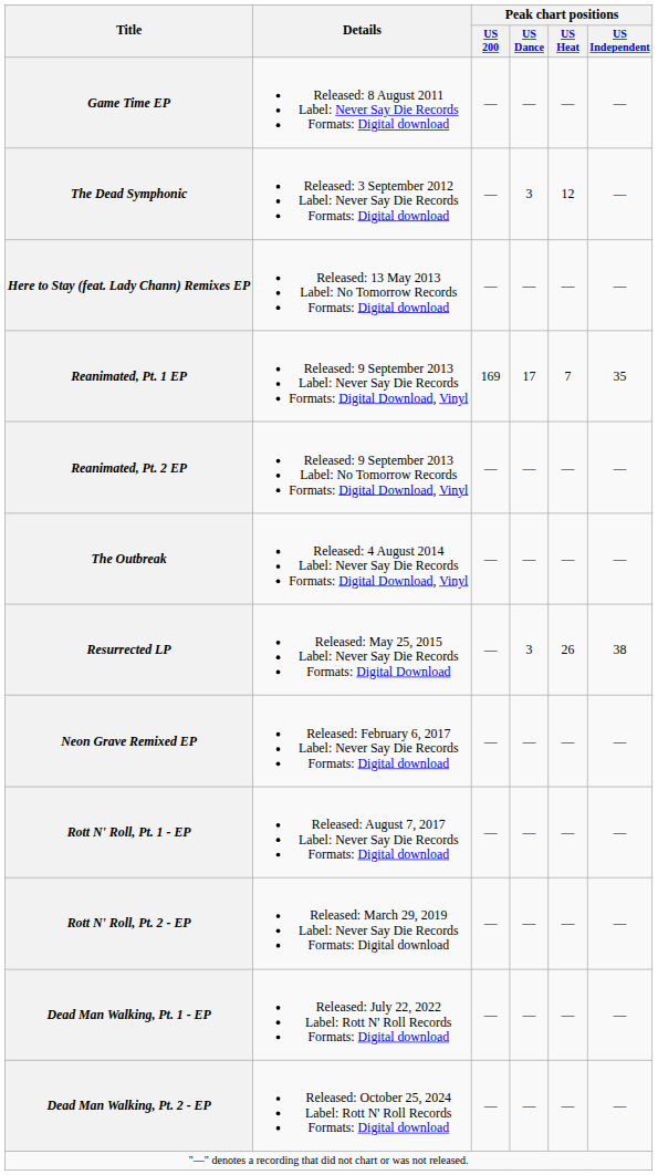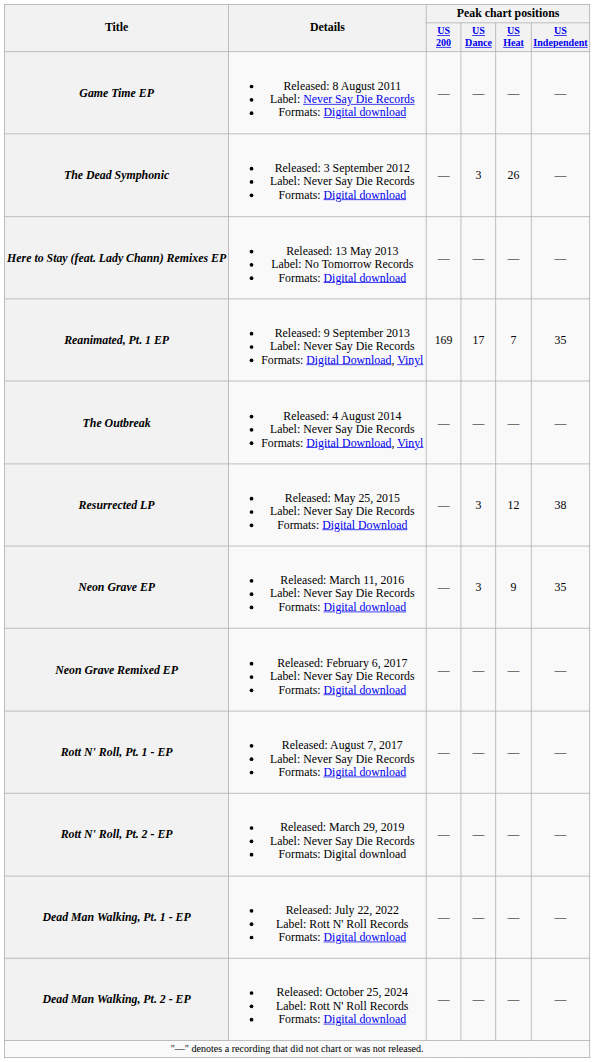 <table class="wikitable plainrowheaders" style="text-align:center;">
 <tr>
 <th rowspan="2" scope="col">Title</th>
 <th rowspan="2" scope="col">Details</th>
 <th colspan="4">Peak chart positions</th>
 </tr>
 <tr>
 <th scope="col" style="width:3em;font-size:85%;"><a href='#'>US</a><br><a href='#'>200</a><br></th>
 <th scope="col" style="width:3em;font-size:85%;"><a href='#'>US</a><br><a href='#'>Dance</a><br></th>
 <th scope="col" style="width:3em;font-size:85%;"><a href='#'>US</a><br><a href='#'>Heat</a><br></th>
 <th scope="col" style="width:3em;font-size:85%;"><a href='#'>US</a><br><a href='#'>Independent</a><br></th>
 </tr>
 <tr>
 <th scope="row"><em>Game Time EP</em></th>
 <td><br><ul><li>Released: 8 August 2011</li><li>Label: <a href='#'>Never Say Die Records</a></li><li>Formats: <a href='#'>Digital download</a></li></ul></td>
 <td>—</td>
 <td>—</td>
 <td>—</td>
 <td>—</td>
 </tr>
 <tr>
 <th scope="row"><em>The Dead Symphonic </em></th>
 <td><br><ul><li>Released: 3 September 2012</li><li>Label: Never Say Die Records</li><li>Formats: <a href='#'>Digital download</a></li></ul></td>
 <td>—</td>
 <td>3</td>
-<td>12</td>
+<td>26</td>
 <td>—</td>
 </tr>
 <tr>
 <th scope="row"><em>Here to Stay (feat. Lady Chann) Remixes EP</em></th>
 <td><br><ul><li>Released: 13 May 2013</li><li>Label: No Tomorrow Records</li><li>Formats: <a href='#'>Digital download</a></li></ul></td>
 <td>—</td>
 <td>—</td>
 <td>—</td>
 <td>—</td>
 </tr>
 <tr>
 <th scope="row"><em>Reanimated, Pt. 1 EP</em></th>
 <td><br><ul><li>Released: 9 September 2013</li><li>Label: Never Say Die Records</li><li>Formats: <a href='#'>Digital Download</a>, <a href='#'>Vinyl</a></li></ul></td>
 <td>169</td>
 <td>17</td>
 <td>7</td>
 <td>35</td>
 </tr>
 <tr>
-<th scope="row"><em>Reanimated, Pt. 2 EP</em></th>
-<td><br><ul><li>Released: 9 September 2013</li><li>Label: No Tomorrow Records</li><li>Formats: <a href='#'>Digital Download</a>, <a href='#'>Vinyl</a></li></ul></td>
-<td>—</td>
-<td>—</td>
-<td>—</td>
-<td>—</td>
-</tr>
-<tr>
 <th scope="row"><em>The Outbreak</em></th>
 <td><br><ul><li>Released: 4 August 2014</li><li>Label: Never Say Die Records</li><li>Formats: <a href='#'>Digital Download</a>, <a href='#'>Vinyl</a></li></ul></td>
 <td>—</td>
 <td>—</td>
 <td>—</td>
 <td>—</td>
 </tr>
 <tr>
 <th scope="row"><em>Resurrected LP</em></th>
 <td><br><ul><li>Released: May 25, 2015</li><li>Label: Never Say Die Records</li><li>Formats: <a href='#'>Digital Download</a></li></ul></td>
 <td>—</td>
 <td>3</td>
-<td>26</td>
+<td>12</td>
 <td>38</td>
+</tr>
+<tr>
+<th scope="row"><em>Neon Grave EP</em></th>
+<td><br><ul><li>Released: March 11, 2016</li><li>Label: Never Say Die Records</li><li>Formats: <a href='#'>Digital download</a></li></ul></td>
+<td>—</td>
+<td>3</td>
+<td>9</td>
+<td>35</td>
 </tr>
 <tr>
 <th scope="row"><em>Neon Grave Remixed EP</em></th>
 <td><br><ul><li>Released: February 6, 2017</li><li>Label: Never Say Die Records</li><li>Formats: <a href='#'>Digital download</a></li></ul></td>
 <td>—</td>
 <td>—</td>
 <td>—</td>
 <td>—</td>
 </tr>
 <tr>
 <th scope="row"><em>Rott N' Roll, Pt. 1 - EP</em></th>
 <td><br><ul><li>Released: August 7, 2017</li><li>Label: Never Say Die Records</li><li>Formats: <a href='#'>Digital download</a></li></ul></td>
 <td>—</td>
 <td>—</td>
 <td>—</td>
 <td>—</td>
 </tr>
 <tr>
 <th scope="row"><em>Rott N' Roll, Pt. 2 - EP</em></th>
 <td><br><ul><li>Released: March 29, 2019</li><li>Label: Never Say Die Records</li><li>Formats: Digital download</li></ul></td>
 <td>—</td>
 <td>—</td>
 <td>—</td>
 <td>—</td>
 </tr>
 <tr>
 <th scope="row"><em>Dead Man Walking, Pt. 1 - EP</em></th>
 <td><br><ul><li>Released: July 22, 2022</li><li>Label: Rott N' Roll Records</li><li>Formats: <a href='#'>Digital download</a></li></ul></td>
 <td>—</td>
 <td>—</td>
 <td>—</td>
 <td>—</td>
 </tr>
 <tr>
 <th scope="row"><em>Dead Man Walking, Pt. 2 - EP</em></th>
 <td><br><ul><li>Released: October 25, 2024</li><li>Label: Rott N' Roll Records</li><li>Formats: <a href='#'>Digital download</a></li></ul></td>
 <td>—</td>
 <td>—</td>
 <td>—</td>
 <td>—</td>
 </tr>
 <tr>
 <td colspan="6" style="font-size:85%">"—" denotes a recording that did not chart or was not released.</td>
 </tr>
 </table>
